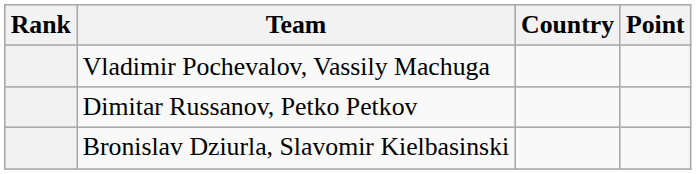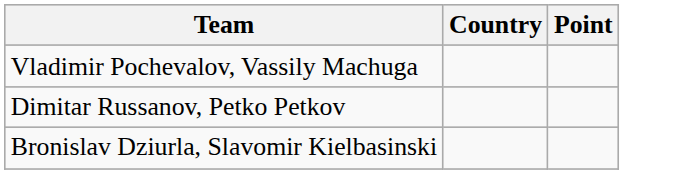 <table class="wikitable sortable">
 <tr>
-<th>Rank</th>
 <th>Team</th>
 <th>Country</th>
 <th>Point</th>
 </tr>
 <tr>
-<th></th>
 <td>Vladimir Pochevalov, Vassily Machuga</td>
 <td></td>
 <td></td>
 </tr>
 <tr>
-<th></th>
 <td>Dimitar Russanov, Petko Petkov</td>
 <td></td>
 <td></td>
 </tr>
 <tr>
-<th></th>
 <td>Bronislav Dziurla, Slavomir Kielbasinski</td>
 <td></td>
 <td></td>
 </tr>
 </table>
